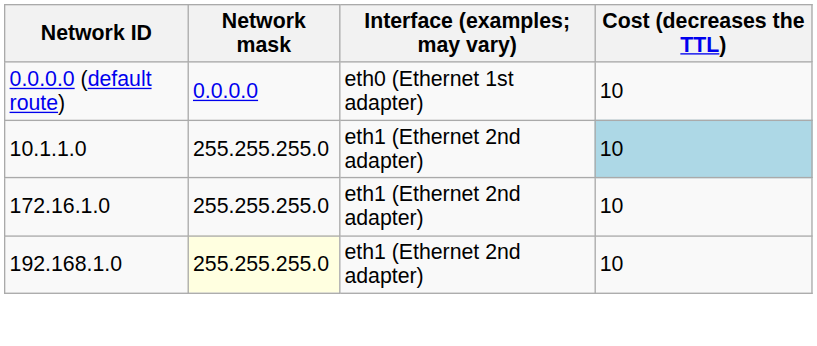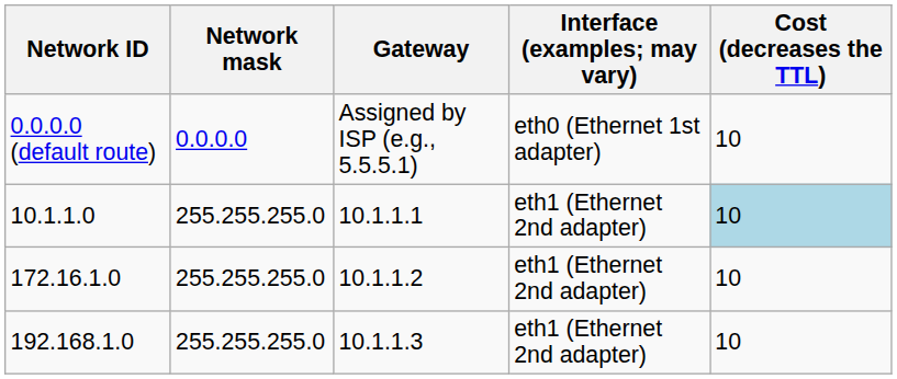 <table class="wikitable" border="1">
 <tr>
 <th>Network ID</th>
 <th>Network mask</th>
+<th>Gateway</th>
 <th>Interface (examples; may vary)</th>
 <th>Cost (decreases the <a href='#'>TTL</a>)</th>
 </tr>
 <tr>
 <td><a href='#'>0.0.0.0</a> (<a href='#'>default route</a>)</td>
 <td><a href='#'>0.0.0.0</a></td>
+<td>Assigned by ISP (e.g., 5.5.5.1)</td>
 <td>eth0 (Ethernet 1st adapter)</td>
 <td>10</td>
 </tr>
 <tr>
 <td>10.1.1.0</td>
 <td>255.255.255.0</td>
+<td>10.1.1.1</td>
 <td>eth1 (Ethernet 2nd adapter)</td>
 <td style="background: lightblue;">10</td>
 </tr>
 <tr>
 <td>172.16.1.0</td>
 <td>255.255.255.0</td>
+<td>10.1.1.2</td>
 <td>eth1 (Ethernet 2nd adapter)</td>
 <td>10</td>
 </tr>
 <tr>
 <td>192.168.1.0</td>
-<td style="background: lightyellow;">255.255.255.0</td>
+<td>255.255.255.0</td>
+<td>10.1.1.3</td>
 <td>eth1 (Ethernet 2nd adapter)</td>
 <td>10</td>
 </tr>
 </table>
